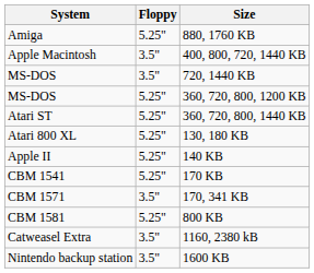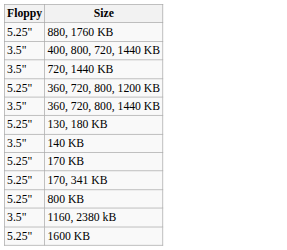 <table class="wikitable">
 <tr>
-<th>System</th>
 <th>Floppy</th>
 <th>Size</th>
 </tr>
 <tr>
-<td>Amiga</td>
 <td>5.25"</td>
 <td>880, 1760 KB </td>
 </tr>
 <tr>
-<td>Apple Macintosh</td>
 <td>3.5"</td>
 <td>400, 800, 720, 1440 KB </td>
 </tr>
 <tr>
-<td>MS-DOS</td>
 <td>3.5"</td>
 <td>720, 1440 KB </td>
 </tr>
 <tr>
-<td>MS-DOS</td>
 <td>5.25"</td>
 <td>360, 720, 800, 1200 KB </td>
 </tr>
 <tr>
-<td>Atari ST</td>
-<td>5.25"</td>
+<td>3.5"</td>
 <td>360, 720, 800, 1440 KB </td>
 </tr>
 <tr>
-<td>Atari 800 XL</td>
 <td>5.25"</td>
 <td>130, 180 KB </td>
 </tr>
 <tr>
-<td>Apple II</td>
-<td>5.25"</td>
+<td>3.5"</td>
 <td>140 KB </td>
 </tr>
 <tr>
-<td>CBM 1541</td>
 <td>5.25"</td>
 <td>170 KB </td>
 </tr>
 <tr>
-<td>CBM 1571</td>
-<td>3.5"</td>
+<td>5.25"</td>
 <td>170, 341 KB </td>
 </tr>
 <tr>
-<td>CBM 1581</td>
 <td>5.25"</td>
 <td>800 KB </td>
 </tr>
 <tr>
-<td>Catweasel Extra</td>
 <td>3.5"</td>
 <td>1160, 2380 kB </td>
 </tr>
 <tr>
-<td>Nintendo backup station</td>
-<td>3.5"</td>
+<td>5.25"</td>
 <td>1600 KB</td>
 </tr>
 </table>
